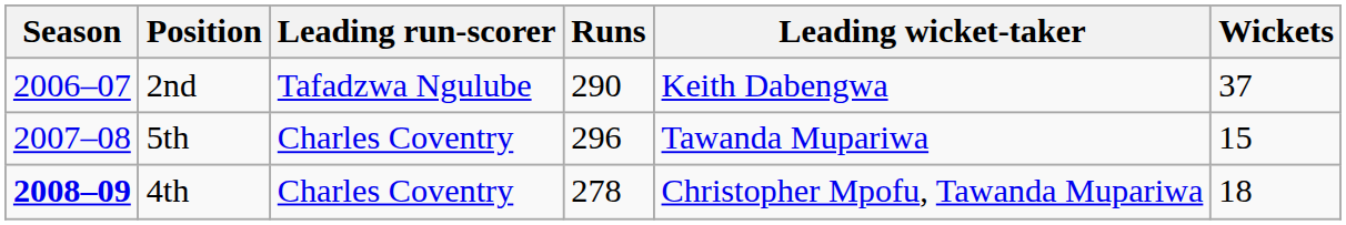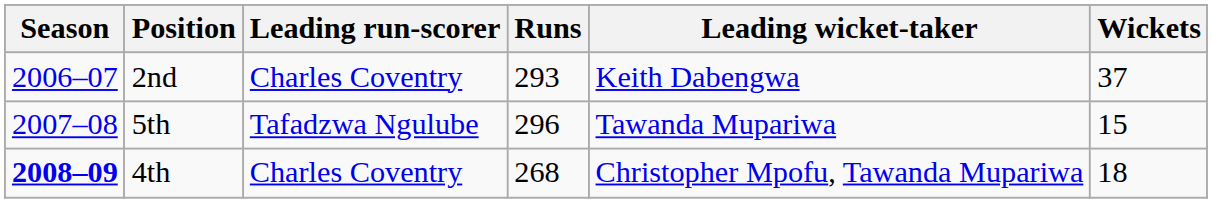 <table class="wikitable sortable">
 <tr>
 <th>Season</th>
 <th>Position</th>
 <th>Leading run-scorer</th>
 <th>Runs</th>
 <th>Leading wicket-taker</th>
 <th>Wickets</th>
 </tr>
 <tr>
 <td><a href='#'>2006–07</a></td>
 <td>2nd</td>
-<td><a href='#'>Tafadzwa Ngulube</a></td>
-<td>290</td>
+<td><a href='#'>Charles Coventry</a></td>
+<td>293</td>
 <td><a href='#'>Keith Dabengwa</a></td>
 <td>37</td>
 </tr>
 <tr>
 <td><a href='#'>2007–08</a></td>
 <td>5th</td>
-<td><a href='#'>Charles Coventry</a></td>
+<td><a href='#'>Tafadzwa Ngulube</a></td>
 <td>296</td>
 <td><a href='#'>Tawanda Mupariwa</a></td>
 <td>15</td>
 </tr>
 <tr>
 <td><strong><a href='#'>2008–09</a></strong></td>
 <td>4th</td>
 <td><a href='#'>Charles Coventry</a></td>
-<td>278</td>
+<td>268</td>
 <td><a href='#'>Christopher Mpofu</a>, <a href='#'>Tawanda Mupariwa</a></td>
 <td>18</td>
 </tr>
 </table>
